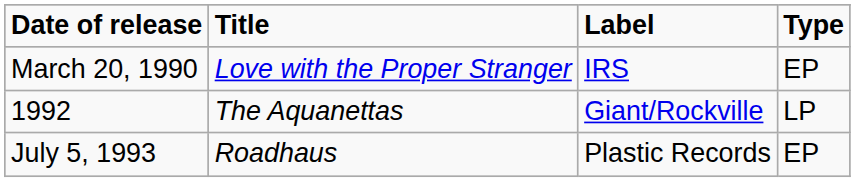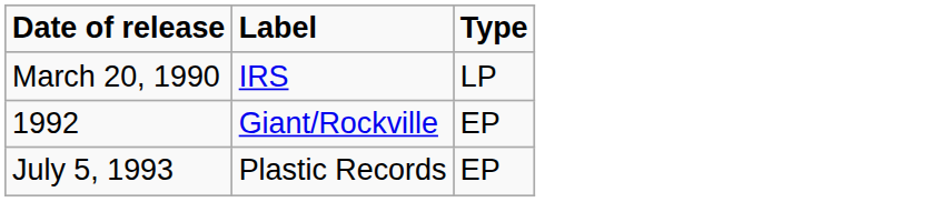 <table class="wikitable">
 <tr>
 <td><strong>Date of release</strong></td>
-<td><strong>Title</strong></td>
 <td><strong>Label</strong></td>
 <td><strong>Type</strong></td>
 </tr>
 <tr>
 <td>March 20, 1990</td>
-<td><em><a href='#'>Love with the Proper Stranger</a></em></td>
 <td><a href='#'>IRS</a></td>
+<td>LP</td>
+</tr>
+<tr>
+<td>1992</td>
+<td><a href='#'>Giant/Rockville</a></td>
 <td>EP</td>
 </tr>
 <tr>
-<td>1992</td>
-<td><em>The Aquanettas</em></td>
-<td><a href='#'>Giant/Rockville</a></td>
-<td>LP</td>
-</tr>
-<tr>
 <td>July 5, 1993</td>
-<td><em>Roadhaus</em></td>
 <td>Plastic Records</td>
 <td>EP</td>
 </tr>
 </table>
